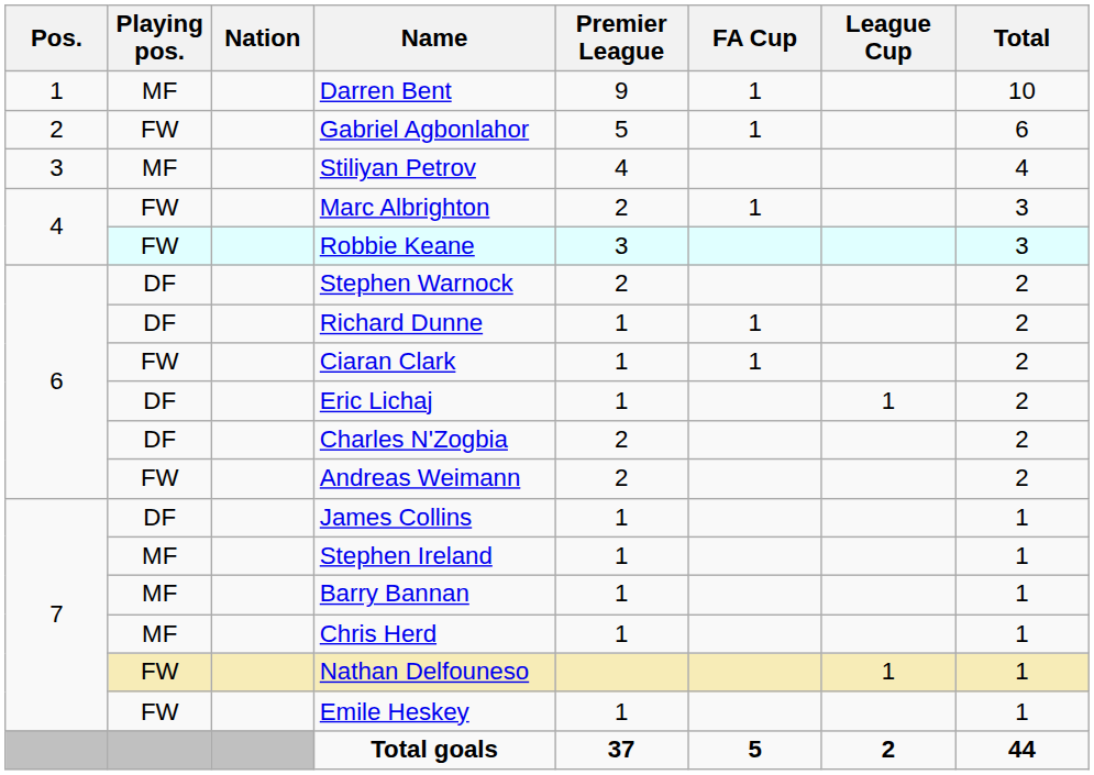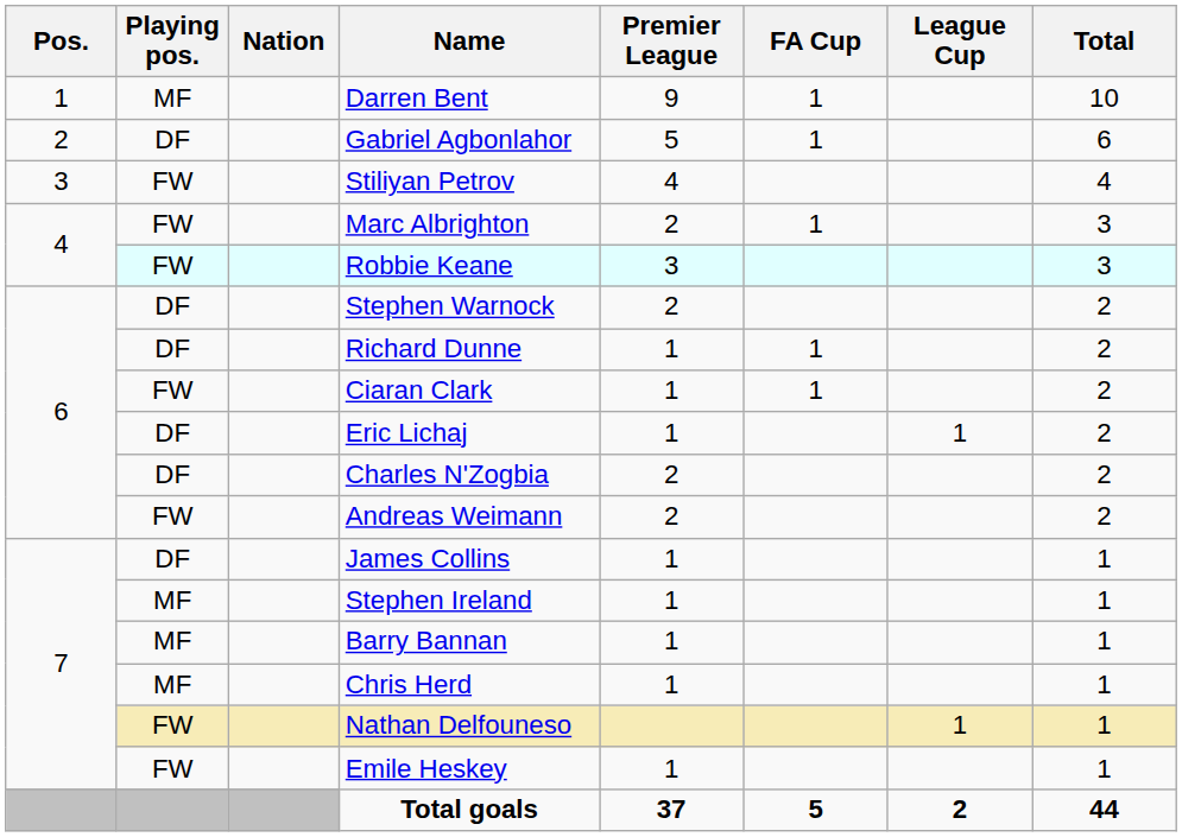 <table class="wikitable sortable" style="text-align:center">
 <tr>
 <th width=60>Pos.</th>
 <th width=60>Playing pos.</th>
 <th width=60>Nation</th>
 <th width=150>Name</th>
 <th width=80>Premier League</th>
 <th width=80>FA Cup</th>
 <th width=80>League Cup</th>
 <th width=80>Total</th>
 </tr>
 <tr>
 <td>1</td>
 <td>MF</td>
 <td></td>
 <td style="text-align:left"><a href='#'>Darren Bent</a></td>
 <td>9</td>
 <td>1</td>
 <td></td>
 <td>10</td>
 </tr>
 <tr>
 <td>2</td>
-<td>FW</td>
+<td>DF</td>
 <td></td>
 <td style="text-align:left"><a href='#'>Gabriel Agbonlahor</a></td>
 <td>5</td>
 <td>1</td>
 <td></td>
 <td>6</td>
 </tr>
 <tr>
 <td>3</td>
-<td>MF</td>
+<td>FW</td>
 <td></td>
 <td style="text-align:left"><a href='#'>Stiliyan Petrov</a></td>
 <td>4</td>
 <td></td>
 <td></td>
 <td>4</td>
 </tr>
 <tr>
 <td rowspan=2>4</td>
 <td>FW</td>
 <td></td>
 <td style="text-align:left"><a href='#'>Marc Albrighton</a></td>
 <td>2</td>
 <td>1</td>
 <td></td>
 <td>3</td>
 </tr>
 <tr>
 <td bgcolor="#E0FFFF">FW</td>
 <td bgcolor="#E0FFFF"></td>
 <td bgcolor="#E0FFFF" style="text-align:left"><a href='#'>Robbie Keane</a></td>
 <td bgcolor="#E0FFFF">3</td>
 <td bgcolor="#E0FFFF"></td>
 <td bgcolor="#E0FFFF"></td>
 <td bgcolor="#E0FFFF">3</td>
 </tr>
 <tr>
 <td rowspan=6>6</td>
 <td>DF</td>
 <td></td>
 <td style="text-align:left"><a href='#'>Stephen Warnock</a></td>
 <td>2</td>
 <td></td>
 <td></td>
 <td>2</td>
 </tr>
 <tr>
 <td>DF</td>
 <td></td>
 <td style="text-align:left"><a href='#'>Richard Dunne</a></td>
 <td>1</td>
 <td>1</td>
 <td></td>
 <td>2</td>
 </tr>
 <tr>
 <td>FW</td>
 <td></td>
 <td style="text-align:left"><a href='#'>Ciaran Clark</a></td>
 <td>1</td>
 <td>1</td>
 <td></td>
 <td>2</td>
 </tr>
 <tr>
 <td>DF</td>
 <td></td>
 <td style="text-align:left"><a href='#'>Eric Lichaj</a></td>
 <td>1</td>
 <td></td>
 <td>1</td>
 <td>2</td>
 </tr>
 <tr>
 <td>DF</td>
 <td></td>
 <td style="text-align:left"><a href='#'>Charles N'Zogbia</a></td>
 <td>2</td>
 <td></td>
 <td></td>
 <td>2</td>
 </tr>
 <tr>
 <td>FW</td>
 <td></td>
 <td style="text-align:left"><a href='#'>Andreas Weimann</a></td>
 <td>2</td>
 <td></td>
 <td></td>
 <td>2</td>
 </tr>
 <tr>
 <td rowspan=6>7</td>
 <td>DF</td>
 <td></td>
 <td style="text-align:left"><a href='#'>James Collins</a></td>
 <td>1</td>
 <td></td>
 <td></td>
 <td>1</td>
 </tr>
 <tr>
 <td>MF</td>
 <td></td>
 <td style="text-align:left"><a href='#'>Stephen Ireland</a></td>
 <td>1</td>
 <td></td>
 <td></td>
 <td>1</td>
 </tr>
 <tr>
 <td>MF</td>
 <td></td>
 <td style="text-align:left"><a href='#'>Barry Bannan</a></td>
 <td>1</td>
 <td></td>
 <td></td>
 <td>1</td>
 </tr>
 <tr>
 <td>MF</td>
 <td></td>
 <td style="text-align:left"><a href='#'>Chris Herd</a></td>
 <td>1</td>
 <td></td>
 <td></td>
 <td>1</td>
 </tr>
 <tr>
 <td bgcolor="#F7ECB7">FW</td>
 <td bgcolor="#F7ECB7"></td>
 <td bgcolor="#F7ECB7" style="text-align:left"><a href='#'>Nathan Delfouneso</a></td>
 <td bgcolor="#F7ECB7"></td>
 <td bgcolor="#F7ECB7"></td>
 <td bgcolor="#F7ECB7">1</td>
 <td bgcolor="#F7ECB7">1</td>
 </tr>
 <tr>
 <td>FW</td>
 <td></td>
 <td style="text-align:left"><a href='#'>Emile Heskey</a></td>
 <td>1</td>
 <td></td>
 <td></td>
 <td>1</td>
 </tr>
 <tr>
 <th style="background: #C0C0C0"></th>
 <th style="background: #C0C0C0"></th>
 <th style="background: #C0C0C0"></th>
 <td><strong>Total goals</strong></td>
 <td><strong>37</strong></td>
 <td><strong>5</strong></td>
 <td><strong>2</strong></td>
 <td><strong>44</strong></td>
 </tr>
 </table>
